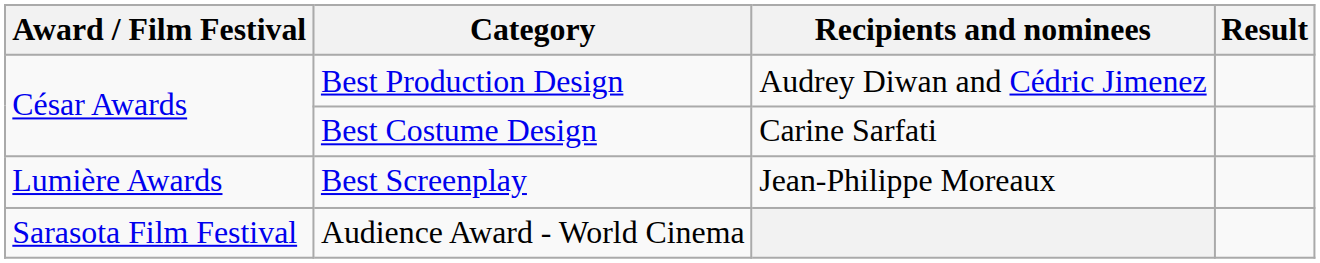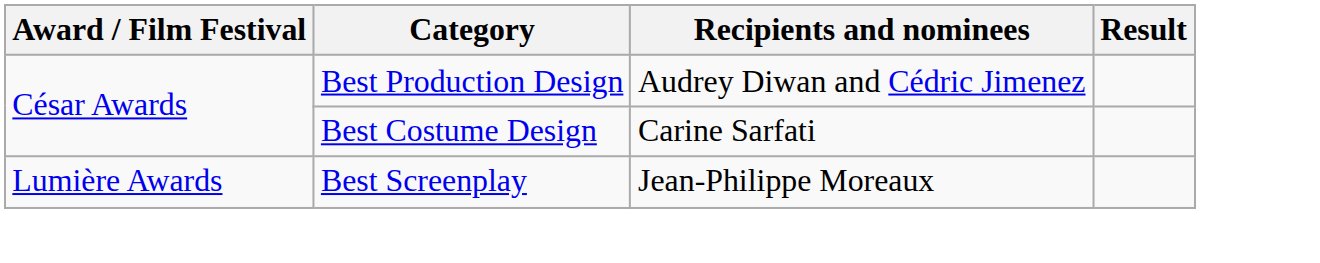 <table class="wikitable plainrowheaders sortable">
 <tr style="background:#ccc; text-align:center;">
 <th scope="col">Award / Film Festival</th>
 <th scope="col">Category</th>
 <th scope="col">Recipients and nominees</th>
 <th scope="col">Result</th>
 </tr>
 <tr>
 <td rowspan=2><a href='#'>César Awards</a></td>
 <td><a href='#'>Best Production Design</a></td>
 <td>Audrey Diwan and <a href='#'>Cédric Jimenez</a></td>
 <td></td>
 </tr>
 <tr>
 <td><a href='#'>Best Costume Design</a></td>
 <td>Carine Sarfati</td>
 <td></td>
 </tr>
 <tr>
 <td><a href='#'>Lumière Awards</a></td>
 <td><a href='#'>Best Screenplay</a></td>
 <td>Jean-Philippe Moreaux</td>
 <td></td>
 </tr>
-<tr>
-<td><a href='#'>Sarasota Film Festival</a></td>
-<td>Audience Award - World Cinema</td>
-<th></th>
-<td></td>
-</tr>
 </table>
